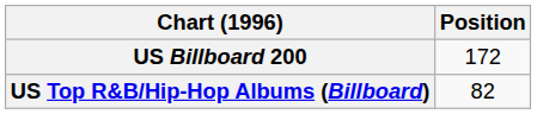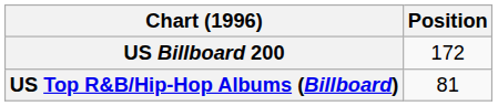 <table class="wikitable sortable plainrowheaders">
 <tr>
 <th scope="col">Chart (1996)</th>
 <th scope="col">Position</th>
 </tr>
 <tr>
 <th scope="row">US <em>Billboard</em> 200</th>
 <td style="text-align:center;">172</td>
 </tr>
 <tr>
 <th scope="row">US <a href='#'>Top R&B/Hip-Hop Albums</a> (<em><a href='#'>Billboard</a></em>)</th>
-<td style="text-align:center;">82</td>
+<td style="text-align:center;">81</td>
 </tr>
 </table>
